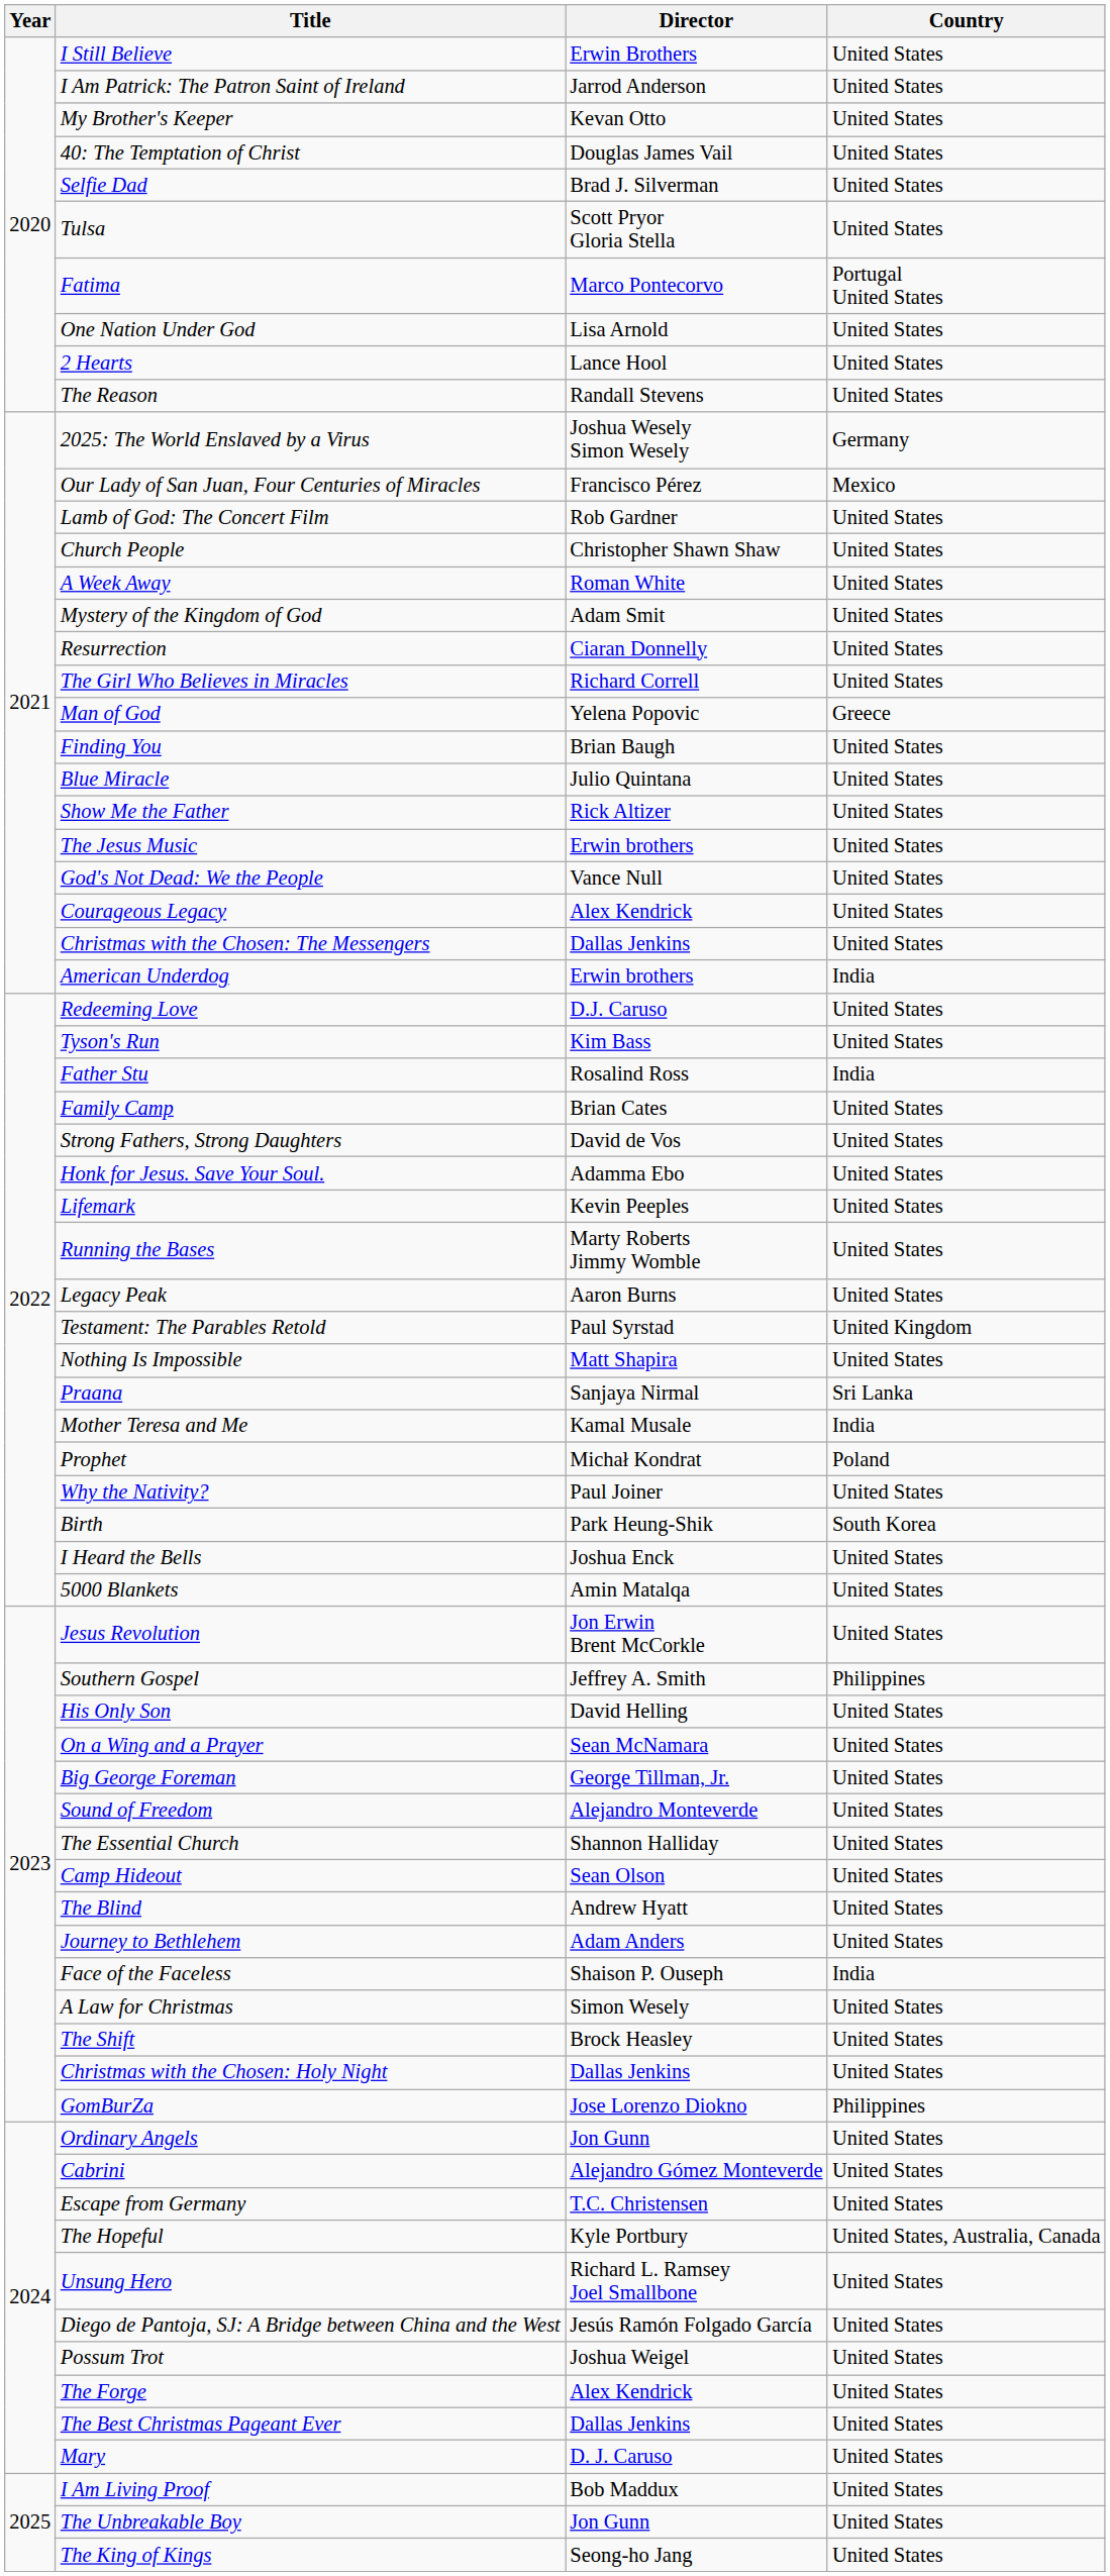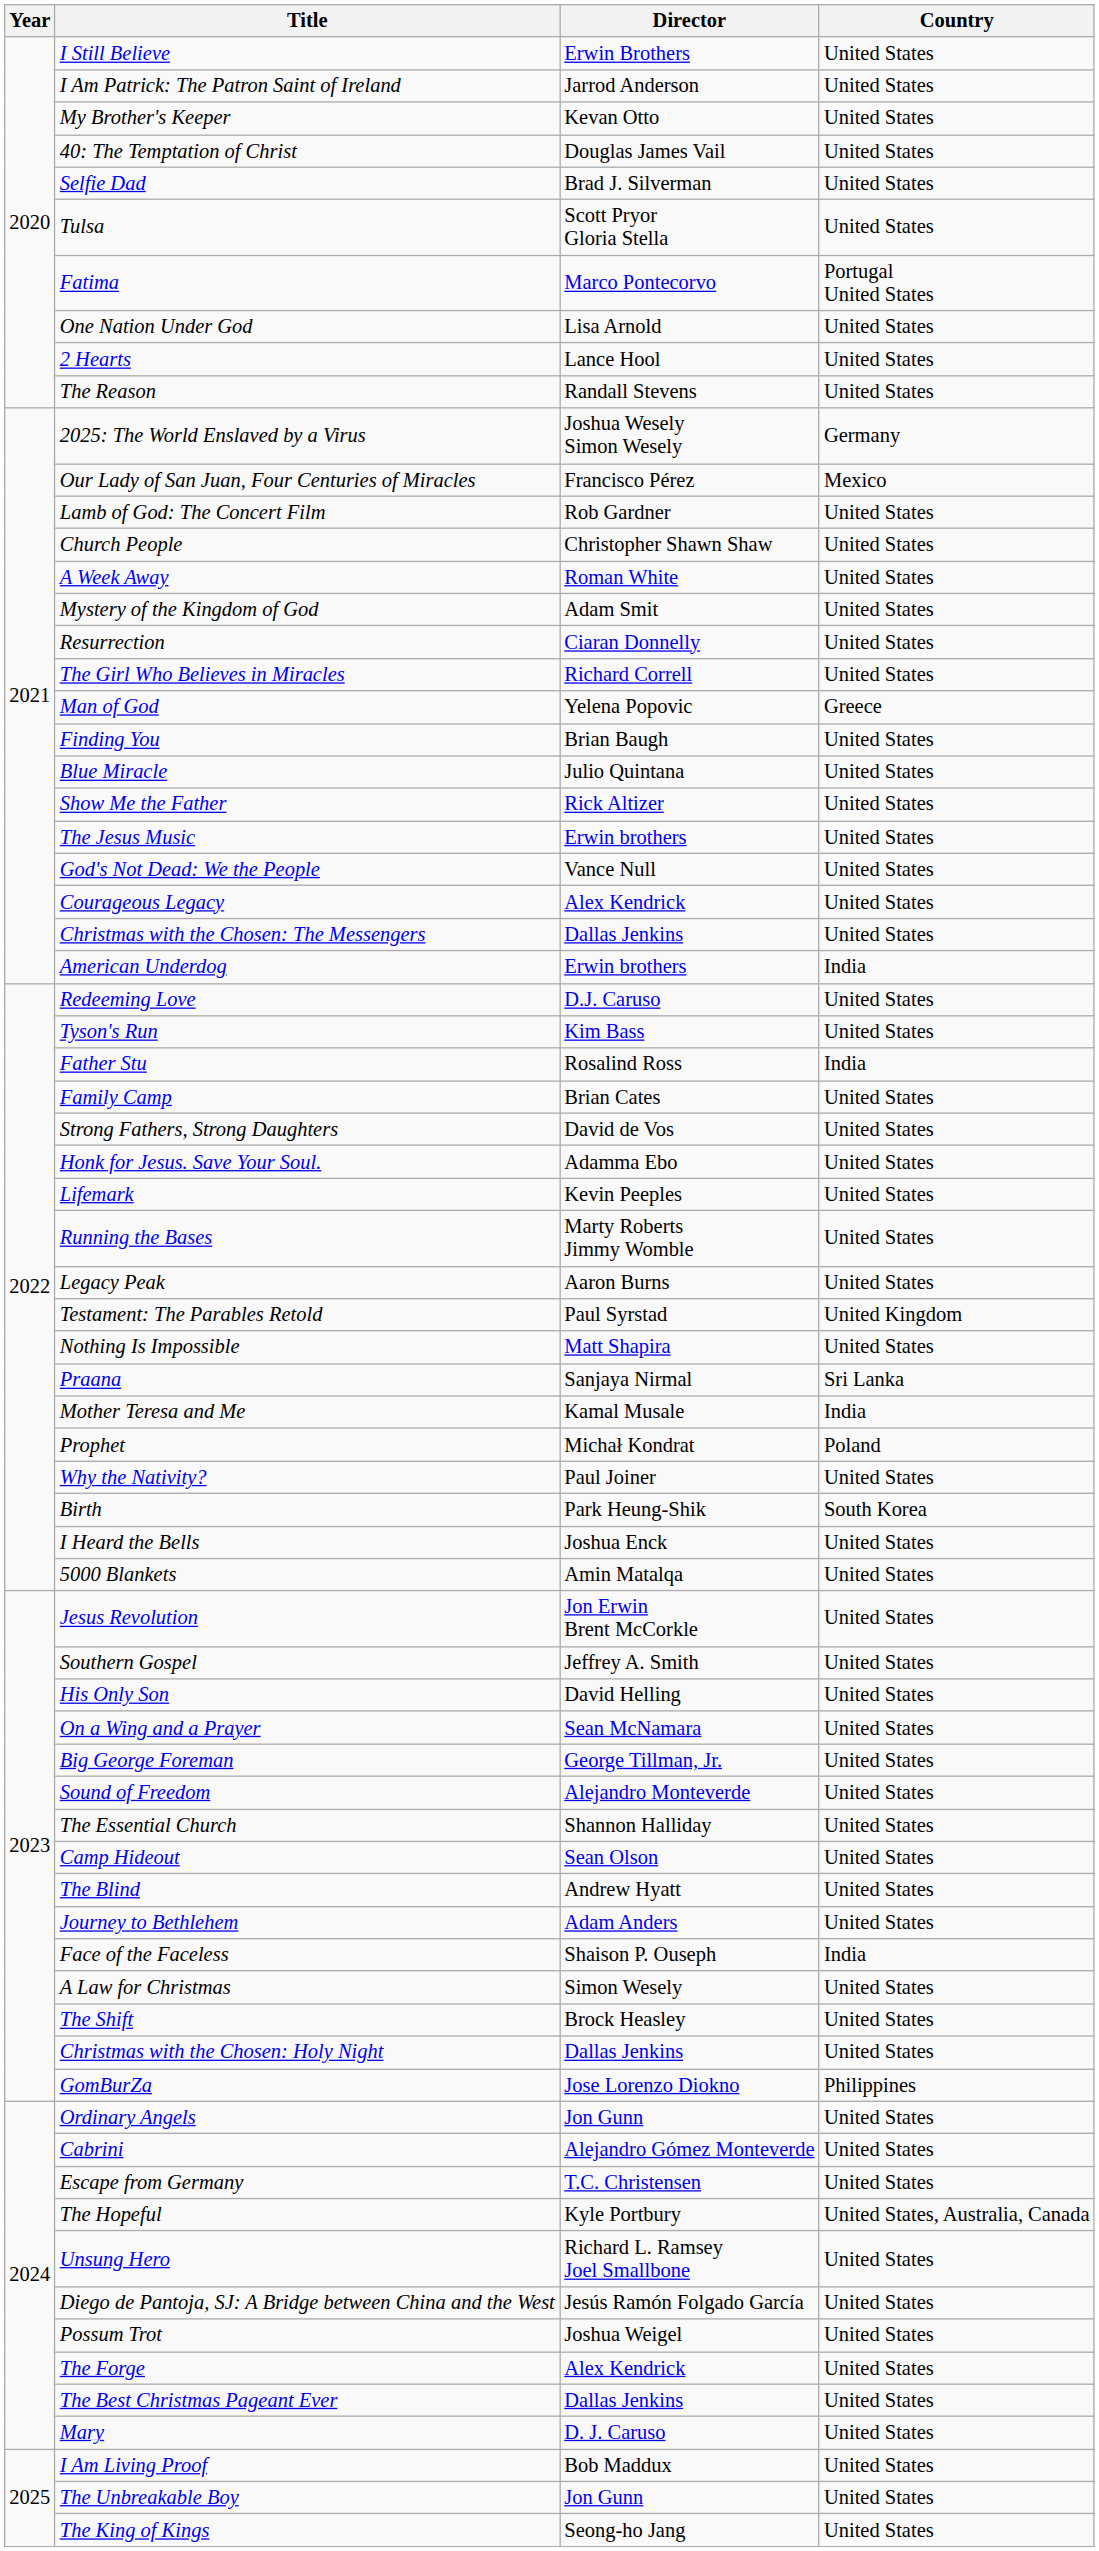 <table class="wikitable sortable">
 <tr>
 <th>Year</th>
 <th>Title</th>
 <th>Director</th>
 <th>Country</th>
 </tr>
 <tr>
 <td rowspan="10">2020</td>
 <td><em><a href='#'>I Still Believe</a></em></td>
 <td><a href='#'>Erwin Brothers</a></td>
 <td>United States</td>
 </tr>
 <tr>
 <td><em>I Am Patrick: The Patron Saint of Ireland</em></td>
 <td>Jarrod Anderson</td>
 <td>United States</td>
 </tr>
 <tr>
 <td><em>My Brother's Keeper</em></td>
 <td>Kevan Otto</td>
 <td>United States</td>
 </tr>
 <tr>
 <td><em>40: The Temptation of Christ</em></td>
 <td>Douglas James Vail</td>
 <td>United States</td>
 </tr>
 <tr>
 <td><em><a href='#'>Selfie Dad</a></em></td>
 <td>Brad J. Silverman</td>
 <td>United States</td>
 </tr>
 <tr>
 <td><em>Tulsa</em></td>
 <td>Scott Pryor<br> Gloria Stella</td>
 <td>United States</td>
 </tr>
 <tr>
 <td><em><a href='#'>Fatima</a></em></td>
 <td><a href='#'>Marco Pontecorvo</a></td>
 <td>Portugal<br>United States</td>
 </tr>
 <tr>
 <td><em>One Nation Under God</em></td>
 <td>Lisa Arnold</td>
 <td>United States</td>
 </tr>
 <tr>
 <td><em><a href='#'>2 Hearts</a></em></td>
 <td>Lance Hool</td>
 <td>United States</td>
 </tr>
 <tr>
 <td><em>The Reason</em></td>
 <td>Randall Stevens</td>
 <td>United States</td>
 </tr>
 <tr>
 <td rowspan="17">2021</td>
 <td><em>2025: The World Enslaved by a Virus</em> </td>
 <td>Joshua Wesely<br>Simon Wesely</td>
 <td>Germany</td>
 </tr>
 <tr>
 <td><em>Our Lady of San Juan, Four Centuries of Miracles</em></td>
 <td>Francisco Pérez</td>
 <td>Mexico</td>
 </tr>
 <tr>
 <td><em>Lamb of God: The Concert Film</em></td>
 <td>Rob Gardner</td>
 <td>United States</td>
 </tr>
 <tr>
 <td><em>Church People</em></td>
 <td>Christopher Shawn Shaw</td>
 <td>United States</td>
 </tr>
 <tr>
 <td><em><a href='#'>A Week Away</a></em></td>
 <td><a href='#'>Roman White</a></td>
 <td>United States</td>
 </tr>
 <tr>
 <td><em>Mystery of the Kingdom of God</em></td>
 <td>Adam Smit</td>
 <td>United States</td>
 </tr>
 <tr>
 <td><em>Resurrection</em></td>
 <td><a href='#'>Ciaran Donnelly</a></td>
 <td>United States</td>
 </tr>
 <tr>
 <td><em><a href='#'>The Girl Who Believes in Miracles</a></em></td>
 <td><a href='#'>Richard Correll</a></td>
 <td>United States</td>
 </tr>
 <tr>
 <td><em><a href='#'>Man of God</a></em></td>
 <td>Yelena Popovic</td>
 <td>Greece</td>
 </tr>
 <tr>
 <td><em><a href='#'>Finding You</a></em></td>
 <td>Brian Baugh</td>
 <td>United States</td>
 </tr>
 <tr>
 <td><em><a href='#'>Blue Miracle</a></em></td>
 <td>Julio Quintana</td>
 <td>United States</td>
 </tr>
 <tr>
 <td><em><a href='#'>Show Me the Father</a></em></td>
 <td><a href='#'>Rick Altizer</a></td>
 <td>United States</td>
 </tr>
 <tr>
 <td><em><a href='#'>The Jesus Music</a></em></td>
 <td><a href='#'>Erwin brothers</a></td>
 <td>United States</td>
 </tr>
 <tr>
 <td><em><a href='#'>God's Not Dead: We the People</a></em></td>
 <td>Vance Null</td>
 <td>United States</td>
 </tr>
 <tr>
 <td><em><a href='#'>Courageous Legacy</a></em></td>
 <td><a href='#'>Alex Kendrick</a></td>
 <td>United States</td>
 </tr>
 <tr>
 <td><em><a href='#'>Christmas with the Chosen: The Messengers</a></em></td>
 <td><a href='#'>Dallas Jenkins</a></td>
 <td>United States</td>
 </tr>
 <tr>
 <td><em><a href='#'>American Underdog</a></em></td>
 <td><a href='#'>Erwin brothers</a></td>
 <td>India</td>
 </tr>
 <tr>
 <td rowspan="18">2022</td>
 <td><em><a href='#'>Redeeming Love</a></em></td>
 <td><a href='#'>D.J. Caruso</a></td>
 <td>United States</td>
 </tr>
 <tr>
 <td><em><a href='#'>Tyson's Run</a></em></td>
 <td><a href='#'>Kim Bass</a></td>
 <td>United States</td>
 </tr>
 <tr>
 <td><em><a href='#'>Father Stu</a></em></td>
 <td>Rosalind Ross</td>
 <td>India</td>
 </tr>
 <tr>
 <td><em><a href='#'>Family Camp</a></em></td>
 <td>Brian Cates</td>
 <td>United States</td>
 </tr>
 <tr>
 <td><em>Strong Fathers, Strong Daughters</em></td>
 <td>David de Vos</td>
 <td>United States</td>
 </tr>
 <tr>
 <td><em><a href='#'>Honk for Jesus. Save Your Soul.</a></em></td>
 <td>Adamma Ebo</td>
 <td>United States</td>
 </tr>
 <tr>
 <td><em><a href='#'>Lifemark</a></em></td>
 <td>Kevin Peeples</td>
 <td>United States</td>
 </tr>
 <tr>
 <td><em><a href='#'>Running the Bases</a></em></td>
 <td>Marty Roberts<br> Jimmy Womble</td>
 <td>United States</td>
 </tr>
 <tr>
 <td><em>Legacy Peak</em></td>
 <td>Aaron Burns</td>
 <td>United States</td>
 </tr>
 <tr>
 <td><em>Testament: The Parables Retold</em></td>
 <td>Paul Syrstad</td>
 <td>United Kingdom</td>
 </tr>
 <tr>
 <td><em>Nothing Is Impossible</em></td>
 <td><a href='#'>Matt Shapira</a></td>
 <td>United States</td>
 </tr>
 <tr>
 <td><em><a href='#'>Praana</a></em></td>
 <td>Sanjaya Nirmal</td>
 <td>Sri Lanka</td>
 </tr>
 <tr>
 <td><em>Mother Teresa and Me</em></td>
 <td>Kamal Musale</td>
 <td>India</td>
 </tr>
 <tr>
 <td><em>Prophet</em></td>
 <td>Michał Kondrat</td>
 <td>Poland</td>
 </tr>
 <tr>
 <td><em><a href='#'>Why the Nativity?</a></em></td>
 <td>Paul Joiner</td>
 <td>United States</td>
 </tr>
 <tr>
 <td><em>Birth</em></td>
 <td>Park Heung-Shik</td>
 <td>South Korea</td>
 </tr>
 <tr>
 <td><em>I Heard the Bells</em></td>
 <td>Joshua Enck</td>
 <td>United States</td>
 </tr>
 <tr>
 <td><em>5000 Blankets</em></td>
 <td>Amin Matalqa</td>
 <td>United States</td>
 </tr>
 <tr>
 <td rowspan="15">2023</td>
 <td><em><a href='#'>Jesus Revolution</a></em> </td>
 <td><a href='#'>Jon Erwin</a><br>Brent McCorkle</td>
 <td>United States</td>
 </tr>
 <tr>
 <td><em>Southern Gospel</em> </td>
 <td>Jeffrey A. Smith</td>
-<td>Philippines</td>
+<td>United States</td>
 </tr>
 <tr>
 <td><em><a href='#'>His Only Son</a></em> </td>
 <td>David Helling</td>
 <td>United States</td>
 </tr>
 <tr>
 <td><em><a href='#'>On a Wing and a Prayer</a></em> </td>
 <td><a href='#'>Sean McNamara</a></td>
 <td>United States</td>
 </tr>
 <tr>
 <td><em><a href='#'>Big George Foreman</a></em> </td>
 <td><a href='#'>George Tillman, Jr.</a></td>
 <td>United States</td>
 </tr>
 <tr>
 <td><em><a href='#'>Sound of Freedom</a></em></td>
 <td><a href='#'>Alejandro Monteverde</a></td>
 <td>United States</td>
 </tr>
 <tr>
 <td><em>The Essential Church</em> </td>
 <td>Shannon Halliday</td>
 <td>United States</td>
 </tr>
 <tr>
 <td><em><a href='#'>Camp Hideout</a></em> </td>
 <td><a href='#'>Sean Olson</a></td>
 <td>United States</td>
 </tr>
 <tr>
 <td><em><a href='#'>The Blind</a></em> </td>
 <td>Andrew Hyatt</td>
 <td>United States</td>
 </tr>
 <tr>
 <td><em><a href='#'>Journey to Bethlehem</a></em> </td>
 <td><a href='#'>Adam Anders</a></td>
 <td>United States</td>
 </tr>
 <tr>
 <td><em>Face of the Faceless</em></td>
 <td>Shaison P. Ouseph</td>
 <td>India</td>
 </tr>
 <tr>
 <td><em>A Law for Christmas</em> </td>
 <td>Simon Wesely</td>
 <td>United States</td>
 </tr>
 <tr>
 <td><em><a href='#'>The Shift</a></em> </td>
 <td>Brock Heasley</td>
 <td>United States</td>
 </tr>
 <tr>
 <td><em><a href='#'>Christmas with the Chosen: Holy Night</a></em></td>
 <td><a href='#'>Dallas Jenkins</a></td>
 <td>United States</td>
 </tr>
 <tr>
 <td><em><a href='#'>GomBurZa</a></em></td>
 <td><a href='#'>Jose Lorenzo Diokno</a></td>
 <td>Philippines</td>
 </tr>
 <tr>
 <td rowspan="10">2024</td>
 <td><em><a href='#'>Ordinary Angels</a></em> </td>
 <td><a href='#'>Jon Gunn</a></td>
 <td>United States</td>
 </tr>
 <tr>
 <td><em><a href='#'>Cabrini</a></em></td>
 <td><a href='#'>Alejandro Gómez Monteverde</a></td>
 <td>United States</td>
 </tr>
 <tr>
 <td><em>Escape from Germany</em> </td>
 <td><a href='#'>T.C. Christensen</a></td>
 <td>United States</td>
 </tr>
 <tr>
 <td><em>The Hopeful</em> </td>
 <td>Kyle Portbury</td>
 <td>United States, Australia, Canada</td>
 </tr>
 <tr>
 <td><em><a href='#'>Unsung Hero</a></em> </td>
 <td>Richard L. Ramsey<br><a href='#'>Joel Smallbone</a></td>
 <td>United States</td>
 </tr>
 <tr>
 <td><em>Diego de Pantoja, SJ: A Bridge between China and the West</em></td>
 <td>Jesús Ramón Folgado García</td>
 <td>United States</td>
 </tr>
 <tr>
 <td><em>Possum Trot</em> </td>
 <td>Joshua Weigel</td>
 <td>United States</td>
 </tr>
 <tr>
 <td><em><a href='#'>The Forge</a></em> </td>
 <td><a href='#'>Alex Kendrick</a></td>
 <td>United States</td>
 </tr>
 <tr>
 <td><em><a href='#'>The Best Christmas Pageant Ever</a></em></td>
 <td><a href='#'>Dallas Jenkins</a></td>
 <td>United States</td>
 </tr>
 <tr>
 <td><em><a href='#'>Mary</a></em></td>
 <td><a href='#'>D. J. Caruso</a></td>
 <td>United States</td>
 </tr>
 <tr>
 <td rowspan="3">2025</td>
 <td><a href='#'><em>I Am Living Proof</em></a></td>
 <td>Bob Maddux</td>
 <td>United States</td>
 </tr>
 <tr>
 <td><em><a href='#'>The Unbreakable Boy</a></em></td>
 <td><a href='#'>Jon Gunn</a></td>
 <td>United States</td>
 </tr>
 <tr>
 <td><em><a href='#'>The King of Kings</a></em></td>
 <td>Seong-ho Jang</td>
 <td>United States</td>
 </tr>
 <tr>
 </tr>
 </table>
